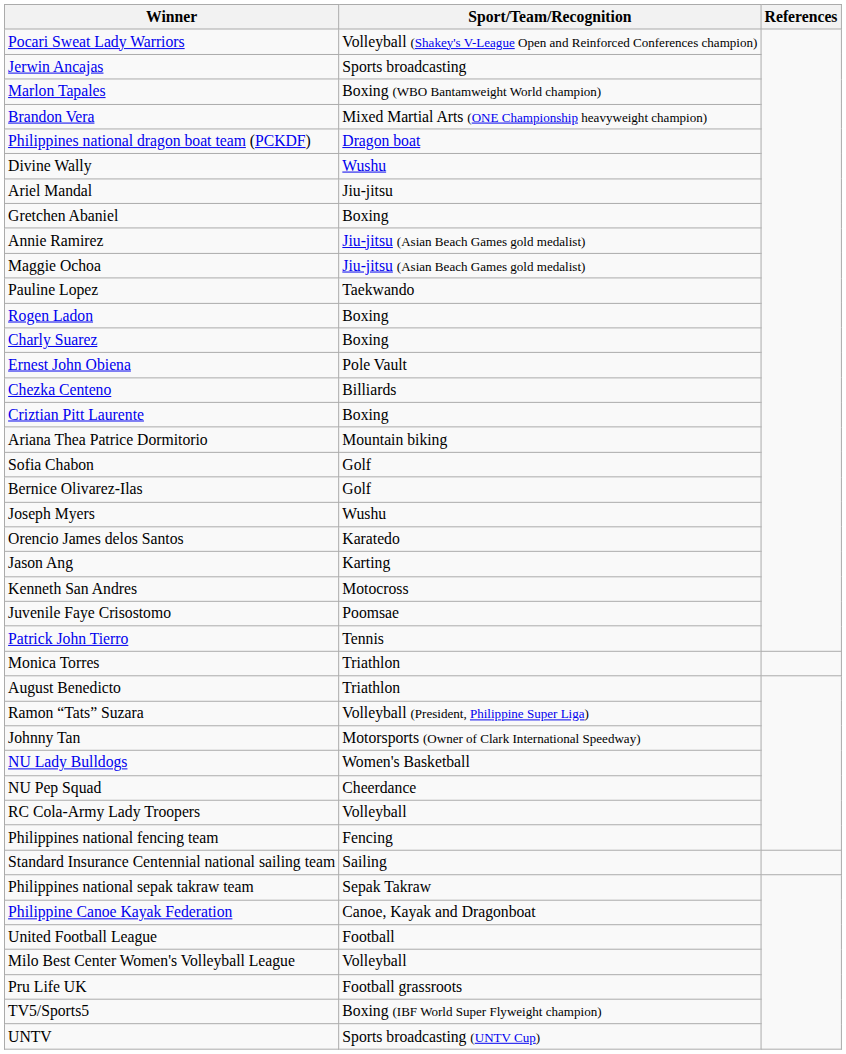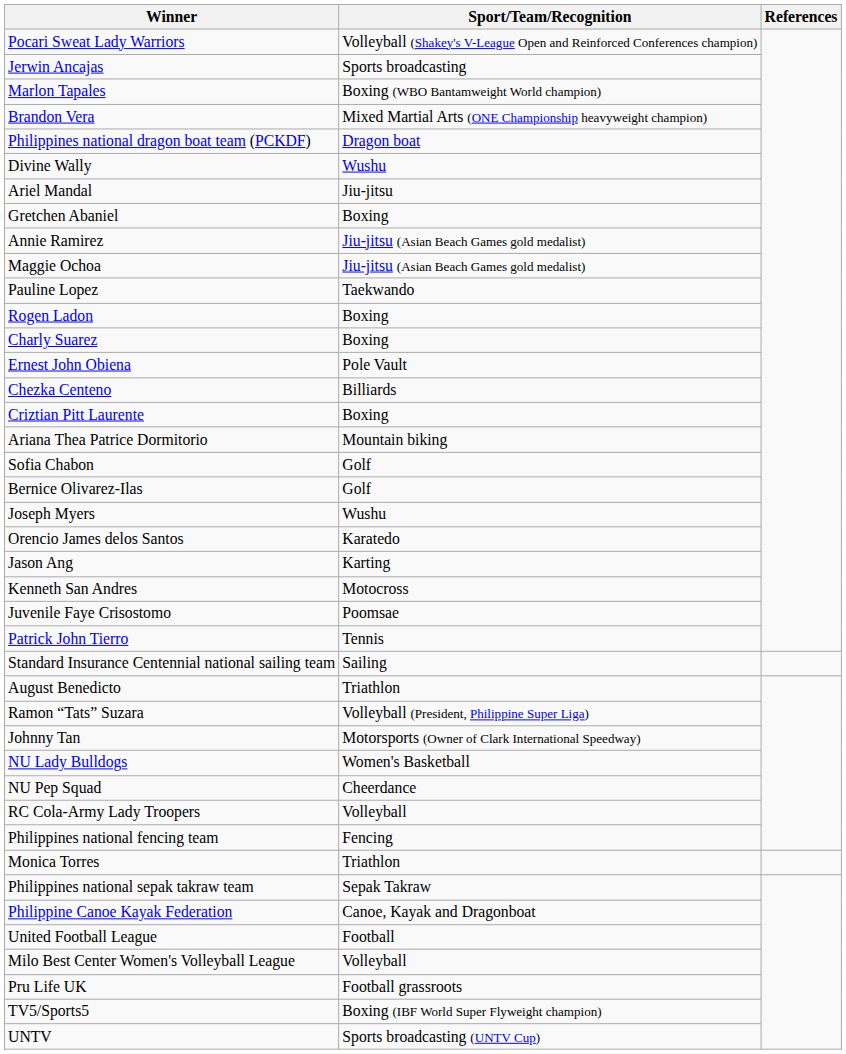 <table class="wikitable">
 <tr>
 <th>Winner</th>
 <th>Sport/Team/Recognition</th>
 <th>References</th>
 </tr>
 <tr>
 <td><a href='#'>Pocari Sweat Lady Warriors</a></td>
 <td>Volleyball <small>(<a href='#'>Shakey's V-League</a> Open and Reinforced Conferences champion)</small></td>
 <td rowspan=25></td>
 </tr>
 <tr>
 <td><a href='#'>Jerwin Ancajas</a></td>
 <td>Sports broadcasting</td>
 </tr>
 <tr>
 <td><a href='#'>Marlon Tapales</a></td>
 <td>Boxing <small>(WBO Bantamweight World champion)</small></td>
 </tr>
 <tr>
 <td><a href='#'>Brandon Vera</a></td>
 <td>Mixed Martial Arts <small>(<a href='#'>ONE Championship</a> heavyweight champion)</small></td>
 </tr>
 <tr>
 <td><a href='#'>Philippines national dragon boat team</a> (<a href='#'>PCKDF</a>)</td>
 <td><a href='#'>Dragon boat</a></td>
 </tr>
 <tr>
 <td>Divine Wally</td>
 <td><a href='#'>Wushu</a></td>
 </tr>
 <tr>
 <td>Ariel Mandal</td>
 <td>Jiu-jitsu</td>
 </tr>
 <tr>
 <td>Gretchen Abaniel</td>
 <td>Boxing</td>
 </tr>
 <tr>
 <td>Annie Ramirez</td>
 <td><a href='#'>Jiu-jitsu</a> <small>(Asian Beach Games gold medalist)</small></td>
 </tr>
 <tr>
 <td>Maggie Ochoa</td>
 <td><a href='#'>Jiu-jitsu</a> <small>(Asian Beach Games gold medalist)</small></td>
 </tr>
 <tr>
 <td>Pauline Lopez</td>
 <td>Taekwando</td>
 </tr>
 <tr>
 <td><a href='#'>Rogen Ladon</a></td>
 <td>Boxing</td>
 </tr>
 <tr>
 <td><a href='#'>Charly Suarez</a></td>
 <td>Boxing</td>
 </tr>
 <tr>
 <td><a href='#'>Ernest John Obiena</a></td>
 <td>Pole Vault</td>
 </tr>
 <tr>
 <td><a href='#'>Chezka Centeno</a></td>
 <td>Billiards</td>
 </tr>
 <tr>
 <td><a href='#'>Criztian Pitt Laurente</a></td>
 <td>Boxing</td>
 </tr>
 <tr>
 <td>Ariana Thea Patrice Dormitorio</td>
 <td>Mountain biking</td>
 </tr>
 <tr>
 <td>Sofia Chabon</td>
 <td>Golf</td>
 </tr>
 <tr>
 <td>Bernice Olivarez-Ilas</td>
 <td>Golf</td>
 </tr>
 <tr>
 <td>Joseph Myers</td>
 <td>Wushu</td>
 </tr>
 <tr>
 <td>Orencio James delos Santos</td>
 <td>Karatedo</td>
 </tr>
 <tr>
 <td>Jason Ang</td>
 <td>Karting</td>
 </tr>
 <tr>
 <td>Kenneth San Andres</td>
 <td>Motocross</td>
 </tr>
 <tr>
 <td>Juvenile Faye Crisostomo</td>
 <td>Poomsae</td>
 </tr>
 <tr>
 <td><a href='#'>Patrick John Tierro</a></td>
 <td>Tennis</td>
 </tr>
 <tr>
-<td>Monica Torres</td>
-<td>Triathlon</td>
+<td>Standard Insurance Centennial national sailing team</td>
+<td>Sailing</td>
 <td></td>
 </tr>
 <tr>
 <td>August Benedicto</td>
 <td>Triathlon</td>
 <td rowspan=7></td>
 </tr>
 <tr>
 <td>Ramon “Tats” Suzara</td>
 <td>Volleyball <small>(President, <a href='#'>Philippine Super Liga</a>)</small></td>
 </tr>
 <tr>
 <td>Johnny Tan</td>
 <td>Motorsports <small>(Owner of Clark International Speedway)</small></td>
 </tr>
 <tr>
 <td><a href='#'>NU Lady Bulldogs</a></td>
 <td>Women's Basketball</td>
 </tr>
 <tr>
 <td>NU Pep Squad</td>
 <td>Cheerdance</td>
 </tr>
 <tr>
 <td>RC Cola-Army Lady Troopers</td>
 <td>Volleyball</td>
 </tr>
 <tr>
 <td>Philippines national fencing team</td>
 <td>Fencing</td>
 </tr>
 <tr>
-<td>Standard Insurance Centennial national sailing team</td>
-<td>Sailing</td>
+<td>Monica Torres</td>
+<td>Triathlon</td>
 <td></td>
 </tr>
 <tr>
 <td>Philippines national sepak takraw team</td>
 <td>Sepak Takraw</td>
 <td rowspan=7></td>
 </tr>
 <tr>
 <td><a href='#'>Philippine Canoe Kayak Federation</a></td>
 <td>Canoe, Kayak and Dragonboat</td>
 </tr>
 <tr>
 <td>United Football League</td>
 <td>Football</td>
 </tr>
 <tr>
 <td>Milo Best Center Women's Volleyball League</td>
 <td>Volleyball</td>
 </tr>
 <tr>
 <td>Pru Life UK</td>
 <td>Football grassroots</td>
 </tr>
 <tr>
 <td>TV5/Sports5</td>
 <td>Boxing <small>(IBF World Super Flyweight champion)</small></td>
 </tr>
 <tr>
 <td>UNTV</td>
 <td>Sports broadcasting <small>(<a href='#'>UNTV Cup</a>)</small></td>
 </tr>
 </table>
